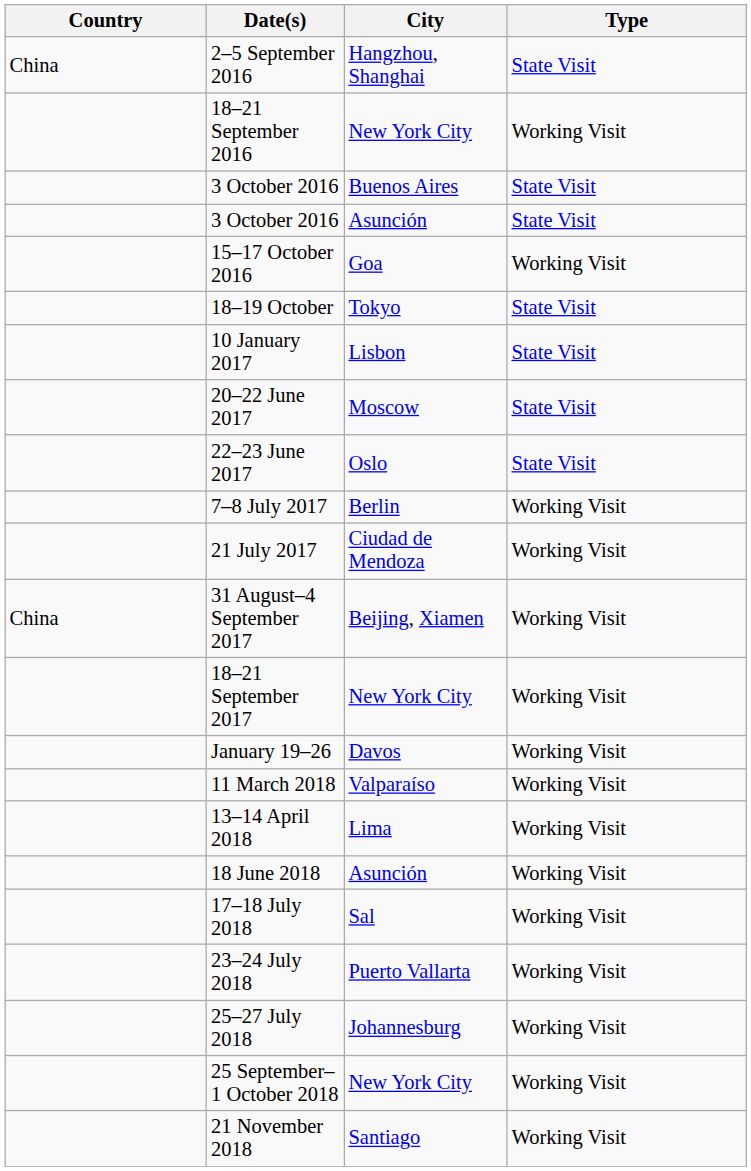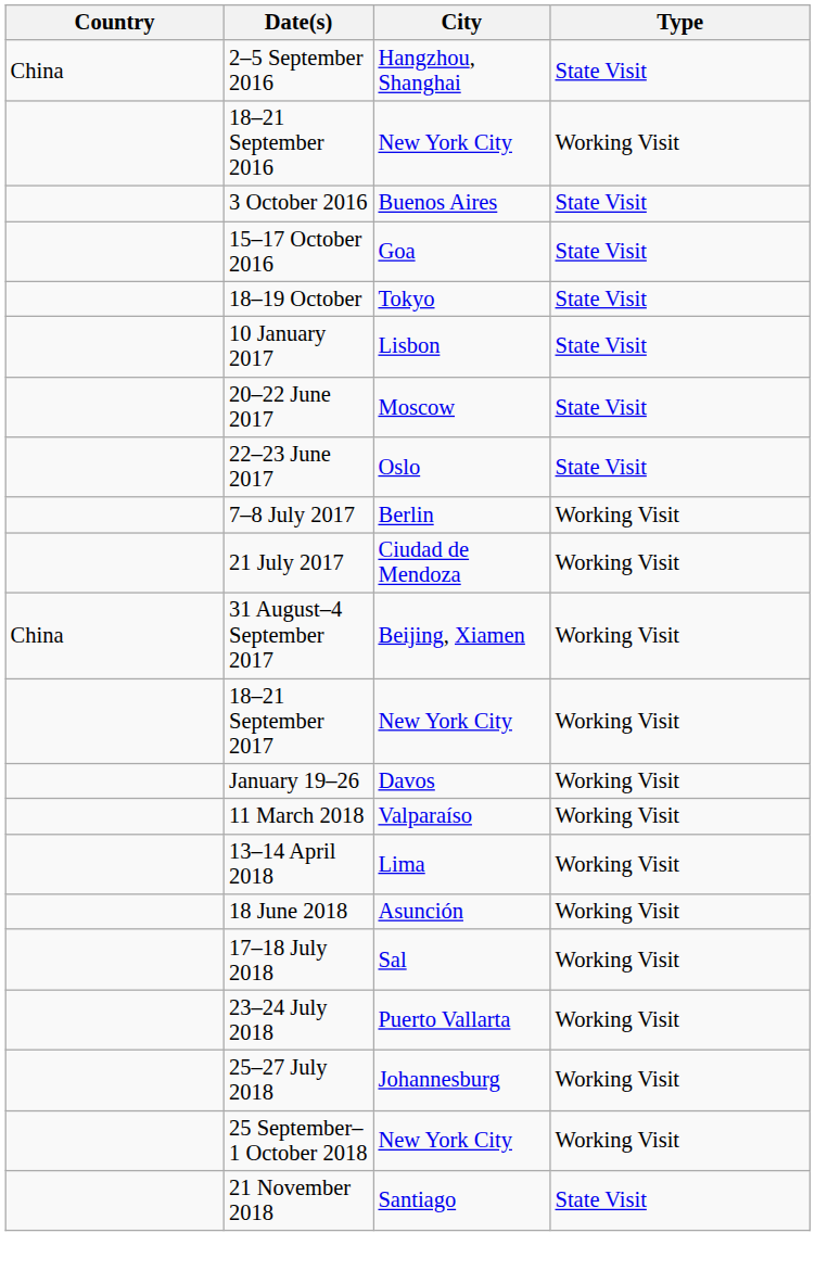 <table class="wikitable outercollapse sortable" style="margin: 1em auto 1em auto">
 <tr>
 <th width="150">Country</th>
 <th width="100">Date(s)</th>
 <th width="120">City</th>
 <th width="180">Type</th>
 </tr>
 <tr>
 <td> China</td>
 <td>2–5 September 2016</td>
 <td><a href='#'>Hangzhou</a>, <a href='#'>Shanghai</a></td>
 <td><a href='#'>State Visit</a></td>
 </tr>
 <tr>
 <td></td>
 <td>18–21 September 2016</td>
 <td><a href='#'>New York City</a></td>
 <td>Working Visit</td>
 </tr>
 <tr>
 <td></td>
 <td>3 October 2016</td>
 <td><a href='#'>Buenos Aires</a></td>
 <td><a href='#'>State Visit</a></td>
 </tr>
 <tr>
 <td></td>
-<td>3 October 2016</td>
-<td><a href='#'>Asunción</a></td>
-<td><a href='#'>State Visit</a></td>
-</tr>
-<tr>
-<td></td>
 <td>15–17 October 2016</td>
 <td><a href='#'>Goa</a></td>
-<td>Working Visit</td>
+<td><a href='#'>State Visit</a></td>
 </tr>
 <tr>
 <td></td>
 <td>18–19 October</td>
 <td><a href='#'>Tokyo</a></td>
 <td><a href='#'>State Visit</a></td>
 </tr>
 <tr>
 <td></td>
 <td>10 January 2017</td>
 <td><a href='#'>Lisbon</a></td>
 <td><a href='#'>State Visit</a></td>
 </tr>
 <tr>
 <td></td>
 <td>20–22 June 2017</td>
 <td><a href='#'>Moscow</a></td>
 <td><a href='#'>State Visit</a></td>
 </tr>
 <tr>
 <td></td>
 <td>22–23 June 2017</td>
 <td><a href='#'>Oslo</a></td>
 <td><a href='#'>State Visit</a></td>
 </tr>
 <tr>
 <td></td>
 <td>7–8 July 2017</td>
 <td><a href='#'>Berlin</a></td>
 <td>Working Visit</td>
 </tr>
 <tr>
 <td></td>
 <td>21 July 2017</td>
 <td><a href='#'>Ciudad de Mendoza</a></td>
 <td>Working Visit</td>
 </tr>
 <tr>
 <td> China</td>
 <td>31 August–4 September 2017</td>
 <td><a href='#'>Beijing</a>, <a href='#'>Xiamen</a></td>
 <td>Working Visit</td>
 </tr>
 <tr>
 <td></td>
 <td>18–21 September 2017</td>
 <td><a href='#'>New York City</a></td>
 <td>Working Visit</td>
 </tr>
 <tr>
 <td></td>
 <td>January 19–26</td>
 <td><a href='#'>Davos</a></td>
 <td>Working Visit</td>
 </tr>
 <tr>
 <td></td>
 <td>11 March 2018</td>
 <td><a href='#'>Valparaíso</a></td>
 <td>Working Visit</td>
 </tr>
 <tr>
 <td></td>
 <td>13–14 April 2018</td>
 <td><a href='#'>Lima</a></td>
 <td>Working Visit</td>
 </tr>
 <tr>
 <td></td>
 <td>18 June 2018</td>
 <td><a href='#'>Asunción</a></td>
 <td>Working Visit</td>
 </tr>
 <tr>
 <td></td>
 <td>17–18 July 2018</td>
 <td><a href='#'>Sal</a></td>
 <td>Working Visit</td>
 </tr>
 <tr>
 <td></td>
 <td>23–24 July 2018</td>
 <td><a href='#'>Puerto Vallarta</a></td>
 <td>Working Visit</td>
 </tr>
 <tr>
 <td></td>
 <td>25–27 July 2018</td>
 <td><a href='#'>Johannesburg</a></td>
 <td>Working Visit</td>
 </tr>
 <tr>
 <td></td>
 <td>25 September–1 October 2018</td>
 <td><a href='#'>New York City</a></td>
 <td>Working Visit</td>
 </tr>
 <tr>
 <td></td>
 <td>21 November 2018</td>
 <td><a href='#'>Santiago</a></td>
-<td>Working Visit</td>
+<td><a href='#'>State Visit</a></td>
 </tr>
 </table>
